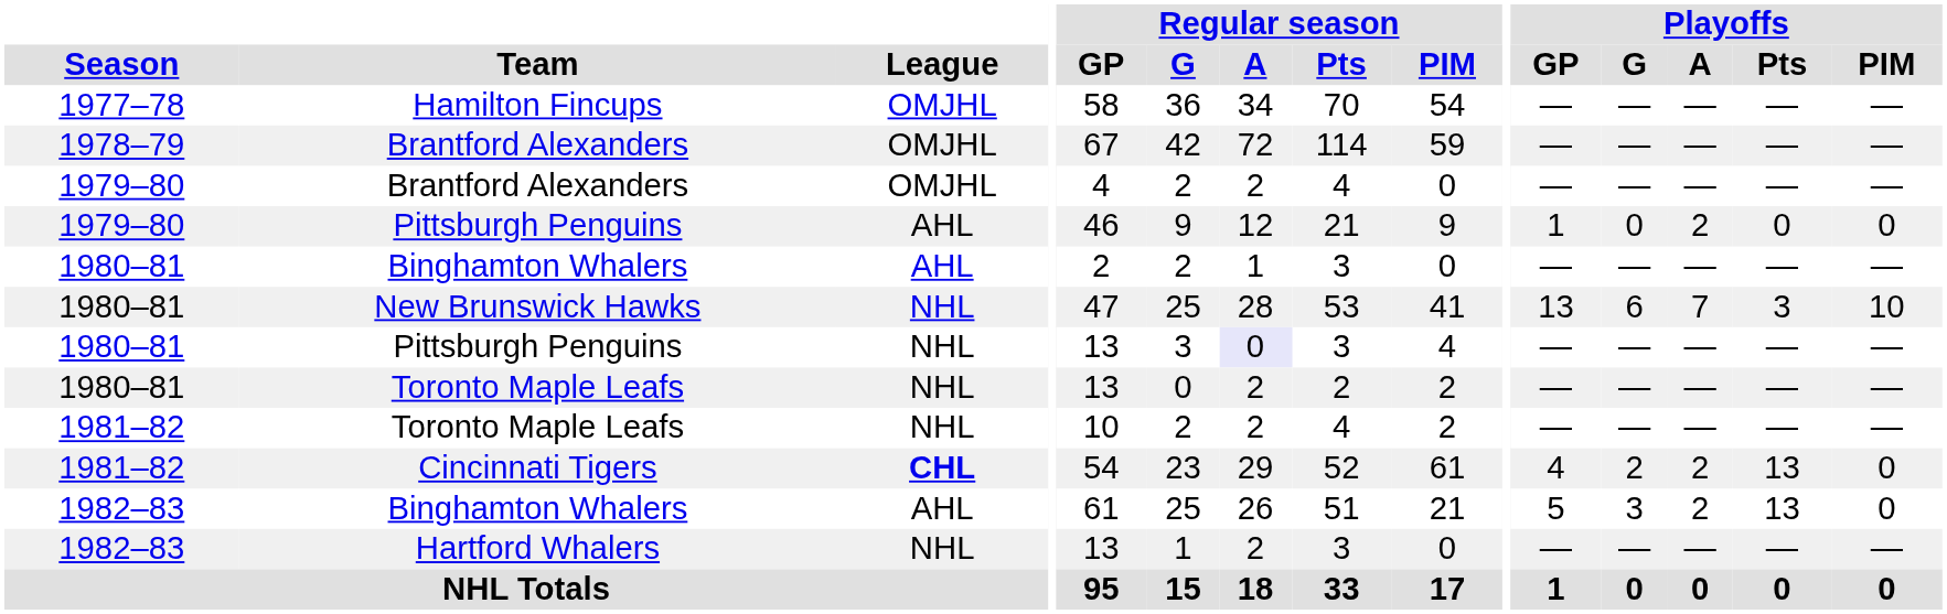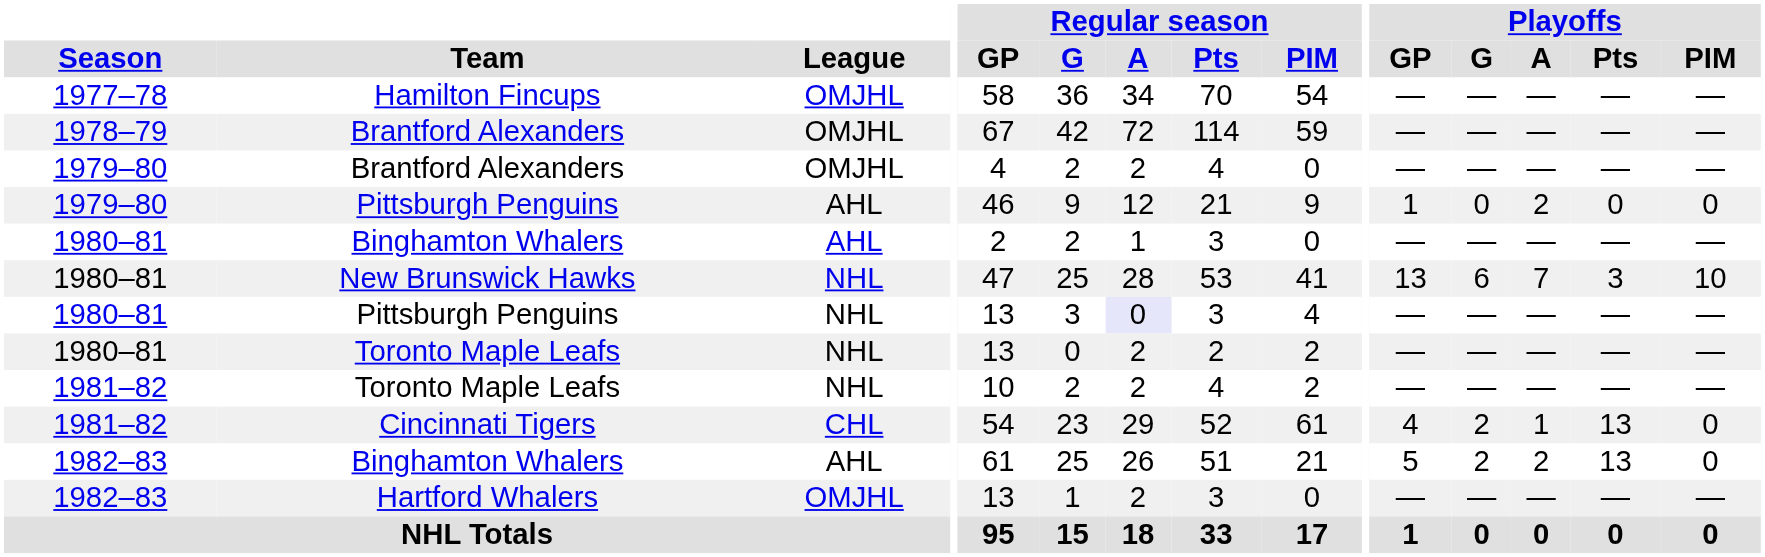 <table border="0" cellpadding="1" cellspacing="0" style="text-align:center; width:60em">
 <tr bgcolor="#e0e0e0">
 <th colspan="3" bgcolor="#ffffff"></th>
 <th rowspan="100" bgcolor="#ffffff"></th>
 <th colspan="5"><a href='#'>Regular season</a></th>
 <th rowspan="100" bgcolor="#ffffff"></th>
 <th colspan="5"><a href='#'>Playoffs</a></th>
 </tr>
 <tr bgcolor="#e0e0e0">
 <th><a href='#'>Season</a></th>
 <th>Team</th>
 <th>League</th>
 <th>GP</th>
 <th><a href='#'>G</a></th>
 <th><a href='#'>A</a></th>
 <th><a href='#'>Pts</a></th>
 <th><a href='#'>PIM</a></th>
 <th>GP</th>
 <th>G</th>
 <th>A</th>
 <th>Pts</th>
 <th>PIM</th>
 </tr>
 <tr>
 <td><a href='#'>1977–78</a></td>
 <td><a href='#'>Hamilton Fincups</a></td>
 <td><a href='#'>OMJHL</a></td>
 <td>58</td>
 <td>36</td>
 <td>34</td>
 <td>70</td>
 <td>54</td>
 <td>—</td>
 <td>—</td>
 <td>—</td>
 <td>—</td>
 <td>—</td>
 </tr>
 <tr bgcolor="#f0f0f0">
 <td><a href='#'>1978–79</a></td>
 <td><a href='#'>Brantford Alexanders</a></td>
 <td>OMJHL</td>
 <td>67</td>
 <td>42</td>
 <td>72</td>
 <td>114</td>
 <td>59</td>
 <td>—</td>
 <td>—</td>
 <td>—</td>
 <td>—</td>
 <td>—</td>
 </tr>
 <tr>
 <td><a href='#'>1979–80</a></td>
 <td>Brantford Alexanders</td>
 <td>OMJHL</td>
 <td>4</td>
 <td>2</td>
 <td>2</td>
 <td>4</td>
 <td>0</td>
 <td>—</td>
 <td>—</td>
 <td>—</td>
 <td>—</td>
 <td>—</td>
 </tr>
 <tr bgcolor="#f0f0f0">
 <td><a href='#'>1979–80</a></td>
 <td><a href='#'>Pittsburgh Penguins</a></td>
 <td>AHL</td>
 <td>46</td>
 <td>9</td>
 <td>12</td>
 <td>21</td>
 <td>9</td>
 <td>1</td>
 <td>0</td>
 <td>2</td>
 <td>0</td>
 <td>0</td>
 </tr>
 <tr>
 <td><a href='#'>1980–81</a></td>
 <td><a href='#'>Binghamton Whalers</a></td>
 <td><a href='#'>AHL</a></td>
 <td>2</td>
 <td>2</td>
 <td>1</td>
 <td>3</td>
 <td>0</td>
 <td>—</td>
 <td>—</td>
 <td>—</td>
 <td>—</td>
 <td>—</td>
 </tr>
 <tr bgcolor="#f0f0f0">
 <td>1980–81</td>
 <td><a href='#'>New Brunswick Hawks</a></td>
 <td><a href='#'>NHL</a></td>
 <td>47</td>
 <td>25</td>
 <td>28</td>
 <td>53</td>
 <td>41</td>
 <td>13</td>
 <td>6</td>
 <td>7</td>
 <td>3</td>
 <td>10</td>
 </tr>
 <tr>
 <td><a href='#'>1980–81</a></td>
 <td>Pittsburgh Penguins</td>
 <td>NHL</td>
 <td>13</td>
 <td>3</td>
 <td style="background: lavender;">0</td>
 <td>3</td>
 <td>4</td>
 <td>—</td>
 <td>—</td>
 <td>—</td>
 <td>—</td>
 <td>—</td>
 </tr>
 <tr bgcolor="#f0f0f0">
 <td>1980–81</td>
 <td><a href='#'>Toronto Maple Leafs</a></td>
 <td>NHL</td>
 <td>13</td>
 <td>0</td>
 <td>2</td>
 <td>2</td>
 <td>2</td>
 <td>—</td>
 <td>—</td>
 <td>—</td>
 <td>—</td>
 <td>—</td>
 </tr>
 <tr>
 <td><a href='#'>1981–82</a></td>
 <td>Toronto Maple Leafs</td>
 <td>NHL</td>
 <td>10</td>
 <td>2</td>
 <td>2</td>
 <td>4</td>
 <td>2</td>
 <td>—</td>
 <td>—</td>
 <td>—</td>
 <td>—</td>
 <td>—</td>
 </tr>
 <tr bgcolor="#f0f0f0">
 <td><a href='#'>1981–82</a></td>
 <td><a href='#'>Cincinnati Tigers</a></td>
-<td><strong><a href='#'>CHL</a></strong></td>
+<td><a href='#'>CHL</a></td>
 <td>54</td>
 <td>23</td>
 <td>29</td>
 <td>52</td>
 <td>61</td>
 <td>4</td>
 <td>2</td>
-<td>2</td>
+<td>1</td>
 <td>13</td>
 <td>0</td>
 </tr>
 <tr>
 <td><a href='#'>1982–83</a></td>
 <td><a href='#'>Binghamton Whalers</a></td>
 <td>AHL</td>
 <td>61</td>
 <td>25</td>
 <td>26</td>
 <td>51</td>
 <td>21</td>
 <td>5</td>
-<td>3</td>
+<td>2</td>
 <td>2</td>
 <td>13</td>
 <td>0</td>
 </tr>
 <tr bgcolor="#f0f0f0">
 <td><a href='#'>1982–83</a></td>
 <td><a href='#'>Hartford Whalers</a></td>
-<td>NHL</td>
+<td><a href='#'>OMJHL</a></td>
 <td>13</td>
 <td>1</td>
 <td>2</td>
 <td>3</td>
 <td>0</td>
 <td>—</td>
 <td>—</td>
 <td>—</td>
 <td>—</td>
 <td>—</td>
 </tr>
 <tr bgcolor="#e0e0e0">
 <th colspan="3">NHL Totals</th>
 <th>95</th>
 <th>15</th>
 <th>18</th>
 <th>33</th>
 <th>17</th>
 <th>1</th>
 <th>0</th>
 <th>0</th>
 <th>0</th>
 <th>0</th>
 </tr>
 </table>
